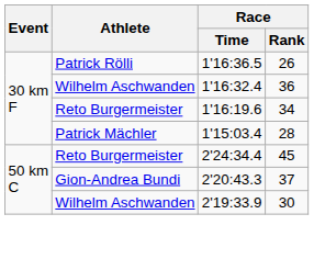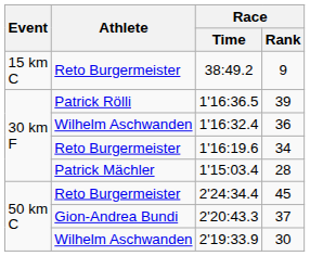 <table class="wikitable" style="font-size:90%">
 <tr>
 <th rowspan=2>Event</th>
 <th rowspan=2>Athlete</th>
 <th colspan=2>Race</th>
 </tr>
 <tr>
 <th>Time</th>
 <th>Rank</th>
 </tr>
 <tr>
+<td>15 km <br> C</td>
+<td><a href='#'>Reto Burgermeister</a></td>
+<td align=center>38:49.2</td>
+<td align=center>9</td>
+</tr>
+<tr>
 <td rowspan=4>30 km <br> F</td>
 <td><a href='#'>Patrick Rölli</a></td>
 <td align=center>1'16:36.5</td>
-<td align=center>26</td>
+<td align=center>39</td>
 </tr>
 <tr>
 <td><a href='#'>Wilhelm Aschwanden</a></td>
 <td align=center>1'16:32.4</td>
 <td align=center>36</td>
 </tr>
 <tr>
 <td><a href='#'>Reto Burgermeister</a></td>
 <td align=center>1'16:19.6</td>
 <td align=center>34</td>
 </tr>
 <tr>
 <td><a href='#'>Patrick Mächler</a></td>
 <td align=center>1'15:03.4</td>
 <td align=center>28</td>
 </tr>
 <tr>
 <td rowspan=3>50 km <br> C</td>
 <td><a href='#'>Reto Burgermeister</a></td>
 <td align=center>2'24:34.4</td>
 <td align=center>45</td>
 </tr>
 <tr>
 <td><a href='#'>Gion-Andrea Bundi</a></td>
 <td align=center>2'20:43.3</td>
 <td align=center>37</td>
 </tr>
 <tr>
 <td><a href='#'>Wilhelm Aschwanden</a></td>
 <td align=center>2'19:33.9</td>
 <td align=center>30</td>
 </tr>
 </table>
